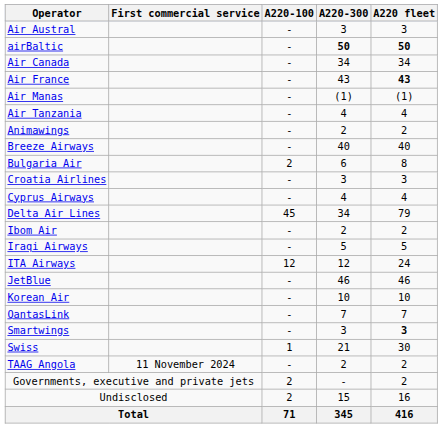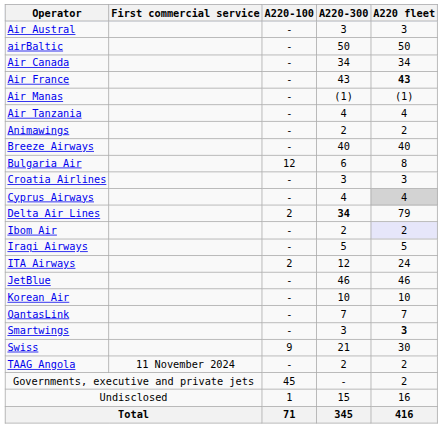 <table class="wikitable sortable sticky-header-multi" style="text-align:center;margin:auto;">
 <tr style="background:#cdf;">
 <th>Operator</th>
 <th>First commercial service</th>
 <th>A220-100</th>
 <th>A220-300</th>
 <th>A220 fleet</th>
 </tr>
 <tr>
 <td style="text-align:left;"> <a href='#'>Air Austral</a></td>
 <td></td>
 <td>-</td>
 <td>3</td>
 <td>3</td>
 </tr>
 <tr>
 <td style="text-align:left;"> <a href='#'>airBaltic</a></td>
 <td></td>
 <td>-</td>
-<td><strong>50</strong></td>
-<td><strong>50</strong></td>
+<td>50</td>
+<td>50</td>
 </tr>
 <tr>
 <td style="text-align:left;"> <a href='#'>Air Canada</a></td>
 <td></td>
 <td>-</td>
 <td>34</td>
 <td>34</td>
 </tr>
 <tr>
 <td style="text-align:left;"> <a href='#'>Air France</a></td>
 <td></td>
 <td>-</td>
 <td>43</td>
 <td><strong>43</strong></td>
 </tr>
 <tr>
 <td style="text-align:left;"> <a href='#'>Air Manas</a></td>
 <td></td>
 <td>-</td>
 <td>(1)</td>
 <td>(1)</td>
 </tr>
 <tr>
 <td style="text-align:left;"> <a href='#'>Air Tanzania</a></td>
 <td></td>
 <td>-</td>
 <td>4</td>
 <td>4</td>
 </tr>
 <tr>
 <td style="text-align:left;"> <a href='#'>Animawings</a></td>
 <td></td>
 <td>-</td>
 <td>2</td>
 <td>2</td>
 </tr>
 <tr>
 <td style="text-align:left;"> <a href='#'>Breeze Airways</a></td>
 <td></td>
 <td>-</td>
 <td>40</td>
 <td>40</td>
 </tr>
 <tr>
 <td style="text-align:left;"> <a href='#'>Bulgaria Air</a></td>
 <td></td>
-<td>2</td>
+<td>12</td>
 <td>6</td>
 <td>8</td>
 </tr>
 <tr>
 <td style="text-align:left;"> <a href='#'>Croatia Airlines</a></td>
 <td></td>
 <td>-</td>
 <td>3</td>
 <td>3</td>
 </tr>
 <tr>
 <td style="text-align:left;"> <a href='#'>Cyprus Airways</a></td>
 <td></td>
 <td>-</td>
 <td>4</td>
-<td>4</td>
+<td style="background: lightgrey;">4</td>
 </tr>
 <tr>
 <td style="text-align:left;"> <a href='#'>Delta Air Lines</a></td>
 <td></td>
-<td>45</td>
-<td>34</td>
+<td>2</td>
+<td><strong>34</strong></td>
 <td>79</td>
 </tr>
 <tr>
 <td style="text-align:left;"> <a href='#'>Ibom Air</a></td>
 <td></td>
 <td>-</td>
 <td>2</td>
-<td>2</td>
+<td style="background: lavender;">2</td>
 </tr>
 <tr>
 <td style="text-align:left;"> <a href='#'>Iraqi Airways</a></td>
 <td></td>
 <td>-</td>
 <td>5</td>
 <td>5</td>
 </tr>
 <tr>
 <td style="text-align:left;"> <a href='#'>ITA Airways</a></td>
 <td></td>
-<td>12</td>
+<td>2</td>
 <td>12</td>
 <td>24</td>
 </tr>
 <tr>
 <td style="text-align:left;"> <a href='#'>JetBlue</a></td>
 <td></td>
 <td>-</td>
 <td>46</td>
 <td>46</td>
 </tr>
 <tr>
 <td style="text-align:left;"> <a href='#'>Korean Air</a></td>
 <td></td>
 <td>-</td>
 <td>10</td>
 <td>10</td>
 </tr>
 <tr>
 <td style="text-align:left;"> <a href='#'>QantasLink</a></td>
 <td></td>
 <td>-</td>
 <td>7</td>
 <td>7</td>
 </tr>
 <tr>
 <td style="text-align:left;"> <a href='#'>Smartwings</a></td>
 <td></td>
 <td>-</td>
 <td>3</td>
 <td><strong>3</strong></td>
 </tr>
 <tr>
 <td style="text-align:left;">  <a href='#'>Swiss</a></td>
 <td></td>
-<td>1</td>
+<td>9</td>
 <td>21</td>
 <td>30</td>
 </tr>
 <tr>
 <td style="text-align:left;"> <a href='#'>TAAG Angola</a></td>
 <td>11 November 2024</td>
 <td>-</td>
 <td>2</td>
 <td>2</td>
 </tr>
 <tr>
 <td colspan=2>Governments, executive and private jets</td>
-<td>2</td>
+<td>45</td>
 <td>-</td>
 <td>2</td>
 </tr>
 <tr>
 <td colspan=2>Undisclosed</td>
-<td>2</td>
+<td>1</td>
 <td>15</td>
 <td>16</td>
 </tr>
 <tr>
 <th colspan=2>Total</th>
 <th>71</th>
 <th>345</th>
 <th>416</th>
 </tr>
 </table>
